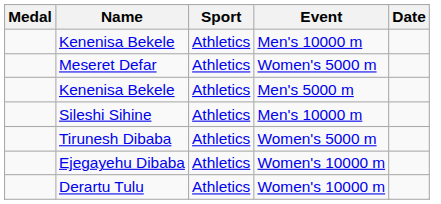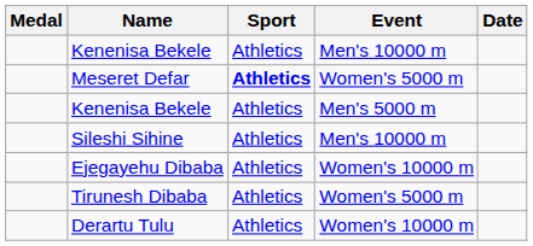 <table class="wikitable sortable" style="font-size:90%">
 <tr>
 <th>Medal</th>
 <th>Name</th>
 <th>Sport</th>
 <th>Event</th>
 <th>Date</th>
 </tr>
 <tr>
 <td></td>
 <td><a href='#'>Kenenisa Bekele</a></td>
 <td><a href='#'>Athletics</a></td>
 <td><a href='#'>Men's 10000 m</a></td>
 <td></td>
 </tr>
 <tr>
 <td></td>
 <td><a href='#'>Meseret Defar</a></td>
-<td><a href='#'>Athletics</a></td>
+<td><strong><a href='#'>Athletics</a></strong></td>
 <td><a href='#'>Women's 5000 m</a></td>
 <td></td>
 </tr>
 <tr>
 <td></td>
 <td><a href='#'>Kenenisa Bekele</a></td>
 <td><a href='#'>Athletics</a></td>
 <td><a href='#'>Men's 5000 m</a></td>
 <td></td>
 </tr>
 <tr>
 <td></td>
 <td><a href='#'>Sileshi Sihine</a></td>
 <td><a href='#'>Athletics</a></td>
 <td><a href='#'>Men's 10000 m</a></td>
 <td></td>
 </tr>
 <tr>
 <td></td>
-<td><a href='#'>Tirunesh Dibaba</a></td>
+<td><a href='#'>Ejegayehu Dibaba</a></td>
 <td><a href='#'>Athletics</a></td>
-<td><a href='#'>Women's 5000 m</a></td>
+<td><a href='#'>Women's 10000 m</a></td>
 <td></td>
 </tr>
 <tr>
 <td></td>
-<td><a href='#'>Ejegayehu Dibaba</a></td>
+<td><a href='#'>Tirunesh Dibaba</a></td>
 <td><a href='#'>Athletics</a></td>
-<td><a href='#'>Women's 10000 m</a></td>
+<td><a href='#'>Women's 5000 m</a></td>
 <td></td>
 </tr>
 <tr>
 <td></td>
 <td><a href='#'>Derartu Tulu</a></td>
 <td><a href='#'>Athletics</a></td>
 <td><a href='#'>Women's 10000 m</a></td>
 <td></td>
 </tr>
 </table>
